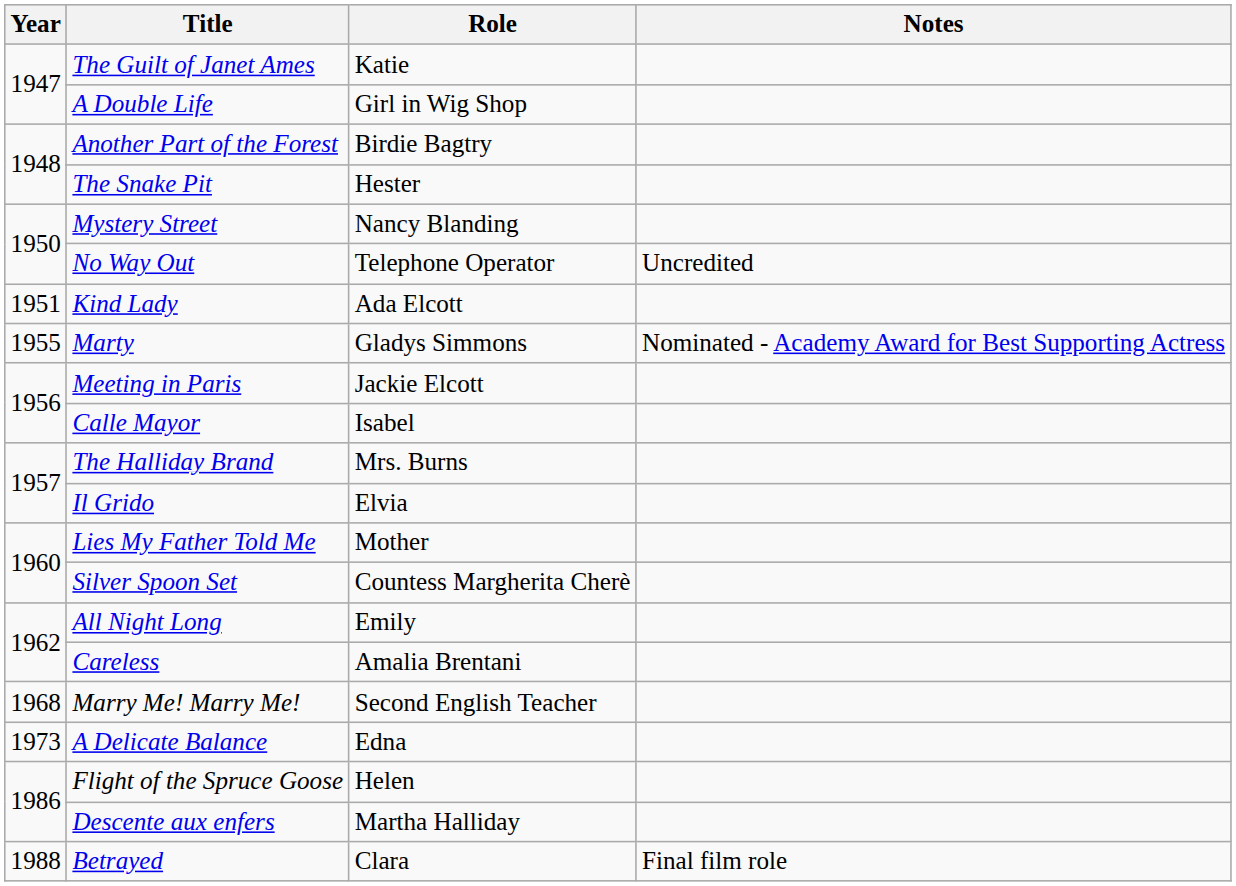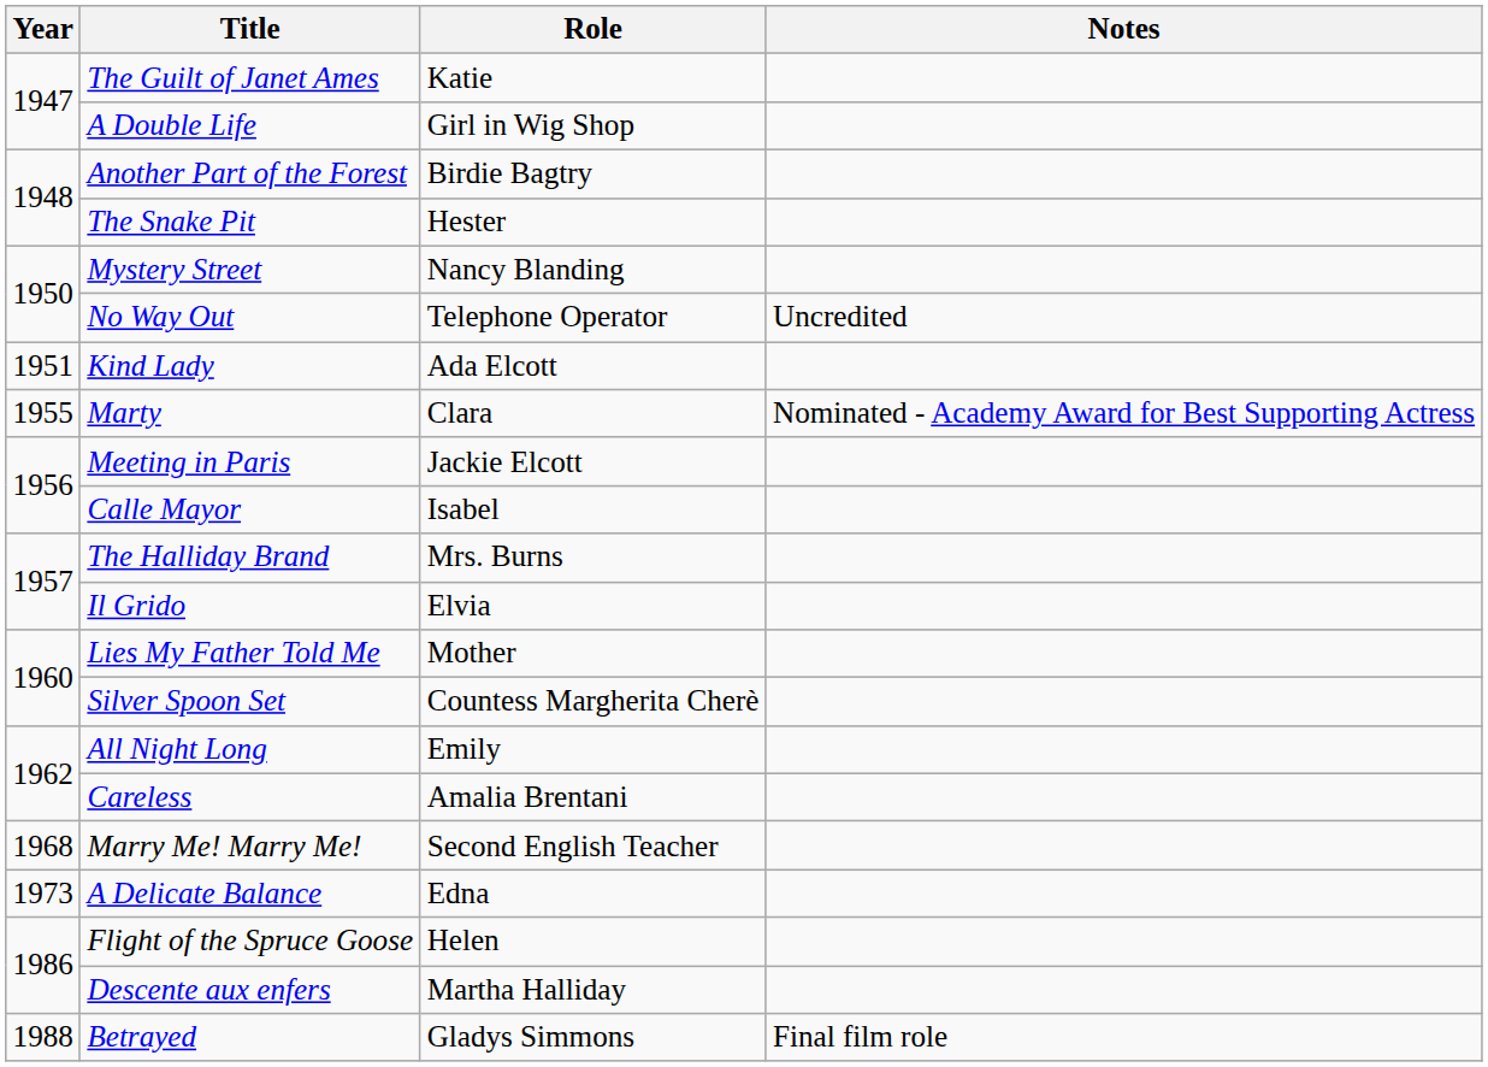 <table class="wikitable sortable">
 <tr>
 <th>Year</th>
 <th>Title</th>
 <th>Role</th>
 <th>Notes</th>
 </tr>
 <tr>
 <td rowspan=2>1947</td>
 <td><em><a href='#'>The Guilt of Janet Ames</a></em></td>
 <td>Katie</td>
 <td></td>
 </tr>
 <tr>
 <td><em><a href='#'>A Double Life</a></em></td>
 <td>Girl in Wig Shop</td>
 <td></td>
 </tr>
 <tr>
 <td rowspan=2>1948</td>
 <td><em><a href='#'>Another Part of the Forest</a></em></td>
 <td>Birdie Bagtry</td>
 <td></td>
 </tr>
 <tr>
 <td><em><a href='#'>The Snake Pit</a></em></td>
 <td>Hester</td>
 <td></td>
 </tr>
 <tr>
 <td rowspan=2>1950</td>
 <td><em><a href='#'>Mystery Street</a></em></td>
 <td>Nancy Blanding</td>
 <td></td>
 </tr>
 <tr>
 <td><em><a href='#'>No Way Out</a></em></td>
 <td>Telephone Operator</td>
 <td>Uncredited</td>
 </tr>
 <tr>
 <td>1951</td>
 <td><em><a href='#'>Kind Lady</a></em></td>
 <td>Ada Elcott</td>
 <td></td>
 </tr>
 <tr>
 <td>1955</td>
 <td><em><a href='#'>Marty</a></em></td>
-<td>Gladys Simmons</td>
+<td>Clara</td>
 <td>Nominated - <a href='#'>Academy Award for Best Supporting Actress</a></td>
 </tr>
 <tr>
 <td rowspan=2>1956</td>
 <td><em><a href='#'>Meeting in Paris</a></em></td>
 <td>Jackie Elcott</td>
 <td></td>
 </tr>
 <tr>
 <td><em><a href='#'>Calle Mayor</a></em></td>
 <td>Isabel</td>
 <td></td>
 </tr>
 <tr>
 <td rowspan=2>1957</td>
 <td><em><a href='#'>The Halliday Brand</a></em></td>
 <td>Mrs. Burns</td>
 <td></td>
 </tr>
 <tr>
 <td><em><a href='#'>Il Grido</a></em></td>
 <td>Elvia</td>
 <td></td>
 </tr>
 <tr>
 <td rowspan=2>1960</td>
 <td><em><a href='#'>Lies My Father Told Me</a></em></td>
 <td>Mother</td>
 <td></td>
 </tr>
 <tr>
 <td><em><a href='#'>Silver Spoon Set</a></em></td>
 <td>Countess Margherita Cherè</td>
 <td></td>
 </tr>
 <tr>
 <td rowspan=2>1962</td>
 <td><em><a href='#'>All Night Long</a></em></td>
 <td>Emily</td>
 <td></td>
 </tr>
 <tr>
 <td><em><a href='#'>Careless</a></em></td>
 <td>Amalia Brentani</td>
 <td></td>
 </tr>
 <tr>
 <td>1968</td>
 <td><em>Marry Me! Marry Me!</em></td>
 <td>Second English Teacher</td>
 <td></td>
 </tr>
 <tr>
 <td>1973</td>
 <td><em><a href='#'>A Delicate Balance</a></em></td>
 <td>Edna</td>
 <td></td>
 </tr>
 <tr>
 <td rowspan=2>1986</td>
 <td><em>Flight of the Spruce Goose</em></td>
 <td>Helen</td>
 <td></td>
 </tr>
 <tr>
 <td><em><a href='#'>Descente aux enfers</a></em></td>
 <td>Martha Halliday</td>
 <td></td>
 </tr>
 <tr>
 <td>1988</td>
 <td><em><a href='#'>Betrayed</a></em></td>
-<td>Clara</td>
+<td>Gladys Simmons</td>
 <td>Final film role</td>
 </tr>
 </table>
